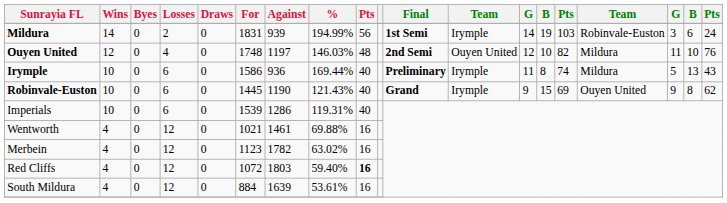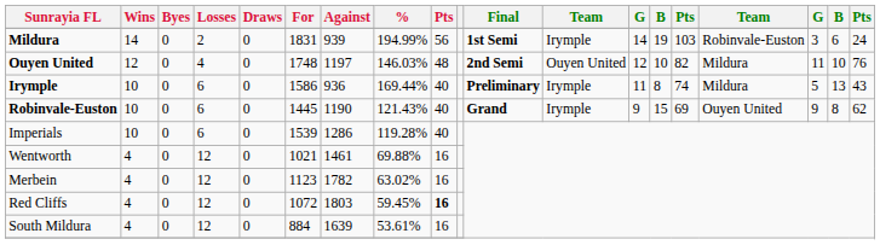 <table style="font-size: 85%; text-align: left;" class="wikitable">
 <tr>
 <th style="color:crimson">Sunrayia FL</th>
 <th style="color:crimson">Wins</th>
 <th style="color:crimson">Byes</th>
 <th style="color:crimson">Losses</th>
 <th style="color:crimson">Draws</th>
 <th style="color:crimson">For</th>
 <th style="color:crimson">Against</th>
 <th style="color:crimson">%</th>
 <th style="color:crimson">Pts</th>
 <th></th>
 <th style="color:green">Final</th>
 <th style="color:green">Team</th>
 <th style="color:green">G</th>
 <th style="color:green">B</th>
 <th style="color:green">Pts</th>
 <th style="color:green">Team</th>
 <th style="color:green">G</th>
 <th style="color:green">B</th>
 <th style="color:green">Pts</th>
 </tr>
 <tr>
 </tr>
 <tr>
 </tr>
 <tr>
 <td><strong>	Mildura	</strong></td>
 <td>14</td>
 <td>0</td>
 <td>2</td>
 <td>0</td>
 <td>1831</td>
 <td>939</td>
 <td>194.99%</td>
 <td>56</td>
 <td></td>
 <td><strong>1st Semi</strong></td>
 <td>Irymple</td>
 <td>14</td>
 <td>19</td>
 <td>103</td>
 <td>Robinvale-Euston</td>
 <td>3</td>
 <td>6</td>
 <td>24</td>
 </tr>
 <tr>
 <td><strong>	Ouyen United	</strong></td>
 <td>12</td>
 <td>0</td>
 <td>4</td>
 <td>0</td>
 <td>1748</td>
 <td>1197</td>
 <td>146.03%</td>
 <td>48</td>
 <td></td>
 <td><strong>2nd Semi</strong></td>
 <td>Ouyen United</td>
 <td>12</td>
 <td>10</td>
 <td>82</td>
 <td>Mildura</td>
 <td>11</td>
 <td>10</td>
 <td>76</td>
 </tr>
 <tr>
 <td><strong>	Irymple	</strong></td>
 <td>10</td>
 <td>0</td>
 <td>6</td>
 <td>0</td>
 <td>1586</td>
 <td>936</td>
 <td>169.44%</td>
 <td>40</td>
 <td></td>
 <td><strong>Preliminary</strong></td>
 <td>Irymple</td>
 <td>11</td>
 <td>8</td>
 <td>74</td>
 <td>Mildura</td>
 <td>5</td>
 <td>13</td>
 <td>43</td>
 </tr>
 <tr>
 <td><strong>	Robinvale-Euston	</strong></td>
 <td>10</td>
 <td>0</td>
 <td>6</td>
 <td>0</td>
 <td>1445</td>
 <td>1190</td>
 <td>121.43%</td>
 <td>40</td>
 <td></td>
 <td><strong>Grand</strong></td>
 <td>Irymple</td>
 <td>9</td>
 <td>15</td>
 <td>69</td>
 <td>Ouyen United</td>
 <td>9</td>
 <td>8</td>
 <td>62</td>
 </tr>
 <tr>
 <td>Imperials</td>
 <td>10</td>
 <td>0</td>
 <td>6</td>
 <td>0</td>
 <td>1539</td>
 <td>1286</td>
-<td>119.31%</td>
+<td>119.28%</td>
 <td>40</td>
 <td></td>
 </tr>
 <tr>
 <td>Wentworth</td>
 <td>4</td>
 <td>0</td>
 <td>12</td>
 <td>0</td>
 <td>1021</td>
 <td>1461</td>
 <td>69.88%</td>
 <td>16</td>
 <td></td>
 </tr>
 <tr>
 <td>Merbein</td>
 <td>4</td>
 <td>0</td>
 <td>12</td>
 <td>0</td>
 <td>1123</td>
 <td>1782</td>
 <td>63.02%</td>
 <td>16</td>
 <td></td>
 </tr>
 <tr>
 <td>Red Cliffs</td>
 <td>4</td>
 <td>0</td>
 <td>12</td>
 <td>0</td>
 <td>1072</td>
 <td>1803</td>
-<td>59.40%</td>
+<td>59.45%</td>
 <td><strong>16</strong></td>
 <td></td>
 </tr>
 <tr>
 <td>South Mildura</td>
 <td>4</td>
 <td>0</td>
 <td>12</td>
 <td>0</td>
 <td>884</td>
 <td>1639</td>
 <td>53.61%</td>
 <td>16</td>
 <td></td>
 </tr>
 <tr>
 </tr>
 </table>
